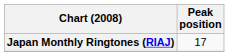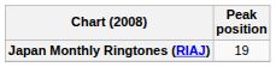 <table class="wikitable plainrowheaders">
 <tr>
 <th>Chart (2008)</th>
 <th>Peak<br>position</th>
 </tr>
 <tr>
 <th scope="row">Japan Monthly Ringtones (<a href='#'>RIAJ</a>)</th>
-<td style="text-align:center;">17</td>
+<td style="text-align:center;">19</td>
 </tr>
 <tr>
 </tr>
 </table>
